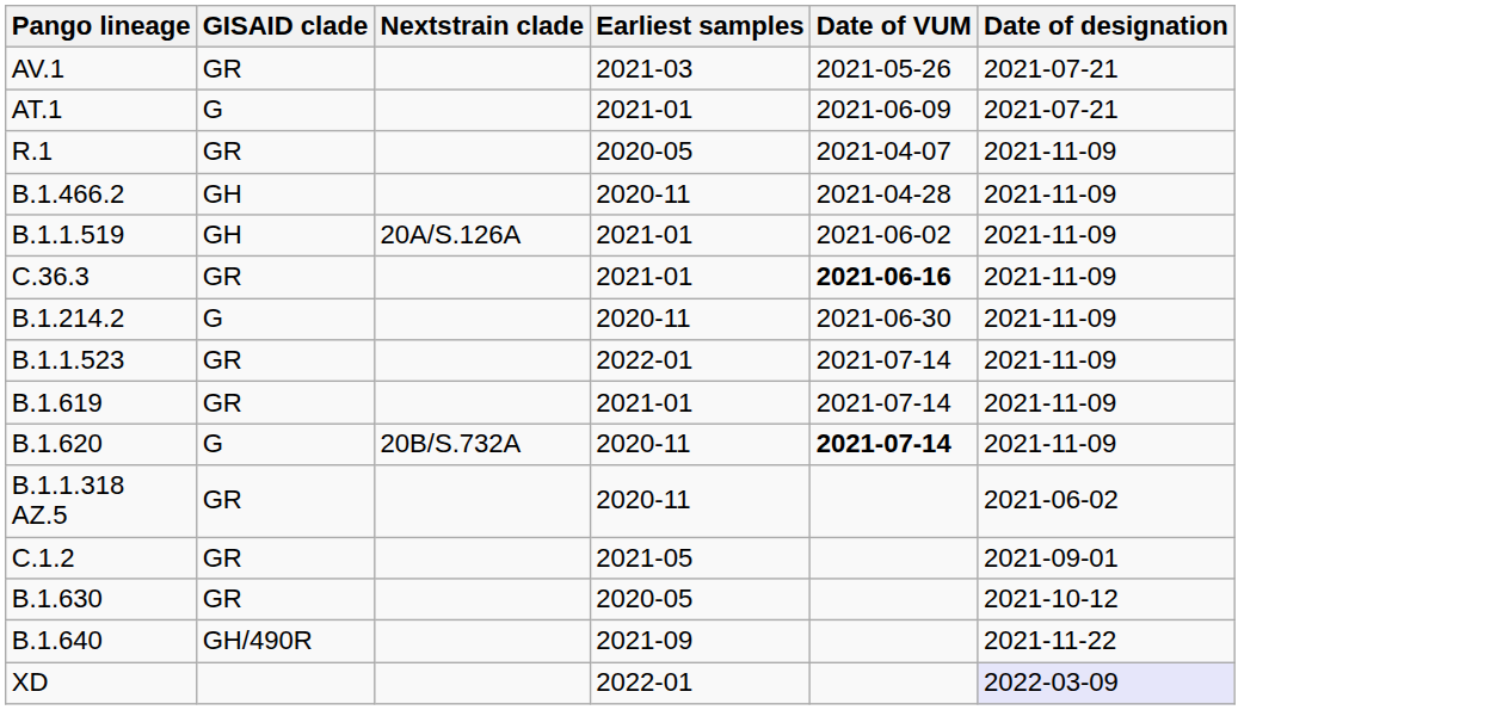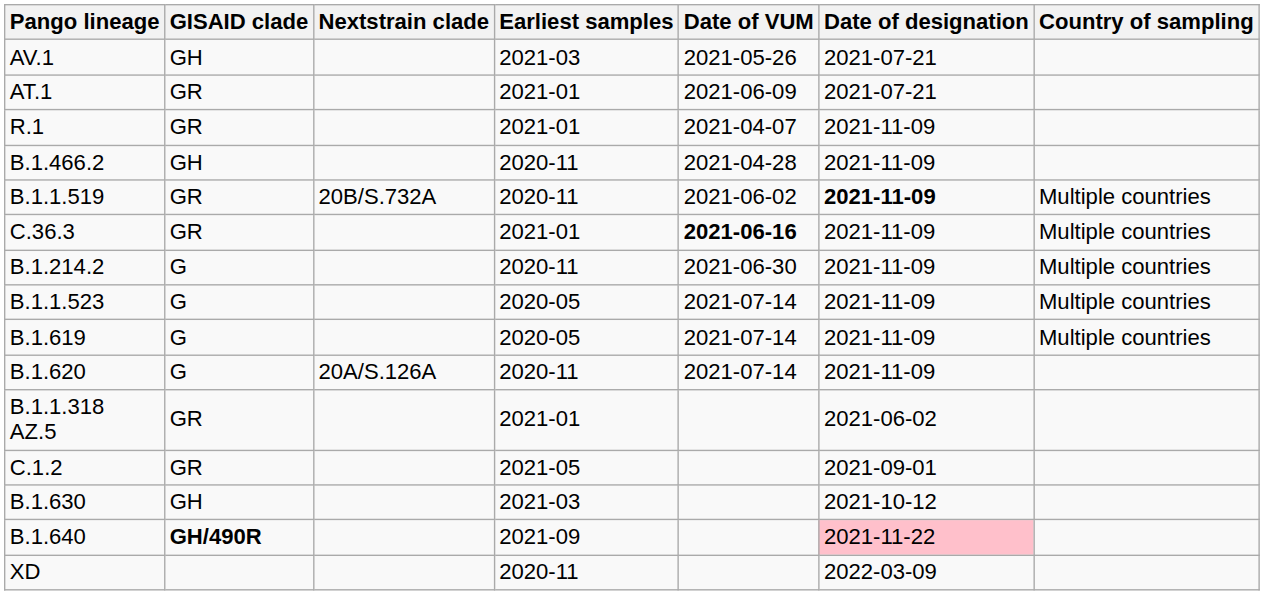 <table class="wikitable sortable">
 <tr>
 <th>Pango lineage</th>
 <th>GISAID clade</th>
 <th>Nextstrain clade</th>
 <th>Earliest samples</th>
 <th>Date of VUM</th>
 <th>Date of designation</th>
+<th>Country of sampling</th>
 </tr>
 <tr>
 <td>AV.1</td>
-<td>GR</td>
+<td>GH</td>
 <td></td>
 <td>2021-03</td>
 <td>2021-05-26</td>
 <td>2021-07-21</td>
+<td></td>
 </tr>
 <tr>
 <td>AT.1</td>
-<td>G</td>
+<td>GR</td>
 <td></td>
 <td>2021-01</td>
 <td>2021-06-09</td>
 <td>2021-07-21</td>
+<td></td>
 </tr>
 <tr>
 <td>R.1</td>
 <td>GR</td>
 <td></td>
-<td>2020-05</td>
+<td>2021-01</td>
 <td>2021-04-07</td>
 <td>2021-11-09</td>
+<td></td>
 </tr>
 <tr>
 <td>B.1.466.2</td>
 <td>GH</td>
 <td></td>
 <td>2020-11</td>
 <td>2021-04-28</td>
 <td>2021-11-09</td>
+<td></td>
 </tr>
 <tr>
 <td>B.1.1.519</td>
-<td>GH</td>
-<td>20A/S.126A</td>
-<td>2021-01</td>
+<td>GR</td>
+<td>20B/S.732A</td>
+<td>2020-11</td>
 <td>2021-06-02</td>
-<td>2021-11-09</td>
+<td><strong>2021-11-09</strong></td>
+<td>Multiple countries</td>
 </tr>
 <tr>
 <td>C.36.3</td>
 <td>GR</td>
 <td></td>
 <td>2021-01</td>
 <td><strong>2021-06-16</strong></td>
 <td>2021-11-09</td>
+<td>Multiple countries</td>
 </tr>
 <tr>
 <td>B.1.214.2</td>
 <td>G</td>
 <td></td>
 <td>2020-11</td>
 <td>2021-06-30</td>
 <td>2021-11-09</td>
+<td>Multiple countries</td>
 </tr>
 <tr>
 <td>B.1.1.523</td>
-<td>GR</td>
+<td>G</td>
 <td></td>
-<td>2022-01</td>
+<td>2020-05</td>
 <td>2021-07-14</td>
 <td>2021-11-09</td>
+<td>Multiple countries</td>
 </tr>
 <tr>
 <td>B.1.619</td>
-<td>GR</td>
+<td>G</td>
 <td></td>
-<td>2021-01</td>
+<td>2020-05</td>
 <td>2021-07-14</td>
 <td>2021-11-09</td>
+<td>Multiple countries</td>
 </tr>
 <tr>
 <td>B.1.620</td>
 <td>G</td>
-<td>20B/S.732A</td>
+<td>20A/S.126A</td>
 <td>2020-11</td>
-<td><strong>2021-07-14</strong></td>
+<td>2021-07-14</td>
 <td>2021-11-09</td>
+<td></td>
 </tr>
 <tr>
 <td>B.1.1.318<br>AZ.5</td>
 <td>GR</td>
 <td></td>
-<td>2020-11</td>
+<td>2021-01</td>
 <td></td>
 <td>2021-06-02</td>
+<td></td>
 </tr>
 <tr>
 <td>C.1.2</td>
 <td>GR</td>
 <td></td>
 <td>2021-05</td>
 <td></td>
 <td>2021-09-01</td>
+<td></td>
 </tr>
 <tr>
 <td>B.1.630</td>
-<td>GR</td>
+<td>GH</td>
 <td></td>
-<td>2020-05</td>
+<td>2021-03</td>
 <td></td>
 <td>2021-10-12</td>
+<td></td>
 </tr>
 <tr>
 <td>B.1.640</td>
-<td>GH/490R</td>
+<td><strong>GH/490R</strong></td>
 <td></td>
 <td>2021-09</td>
 <td></td>
-<td>2021-11-22</td>
+<td style="background: pink;">2021-11-22</td>
+<td></td>
 </tr>
 <tr>
 <td>XD</td>
 <td></td>
 <td></td>
-<td>2022-01</td>
+<td>2020-11</td>
 <td></td>
-<td style="background: lavender;">2022-03-09</td>
+<td>2022-03-09</td>
+<td></td>
 </tr>
 </table>
